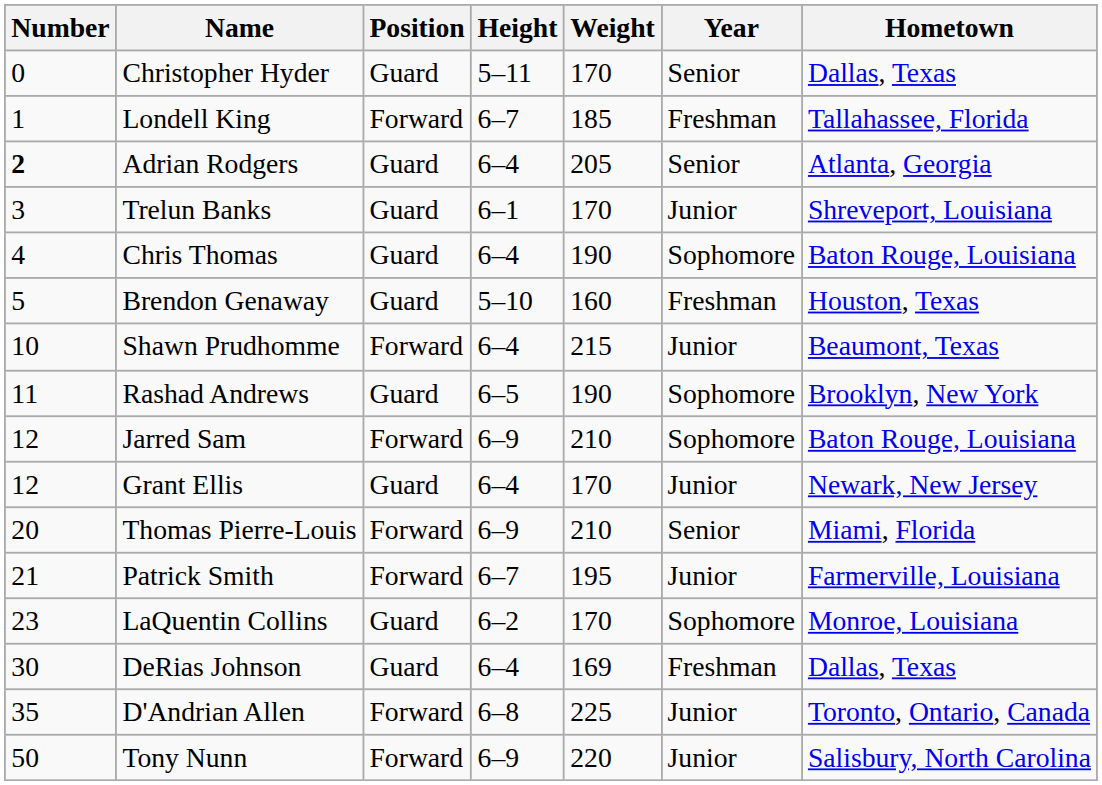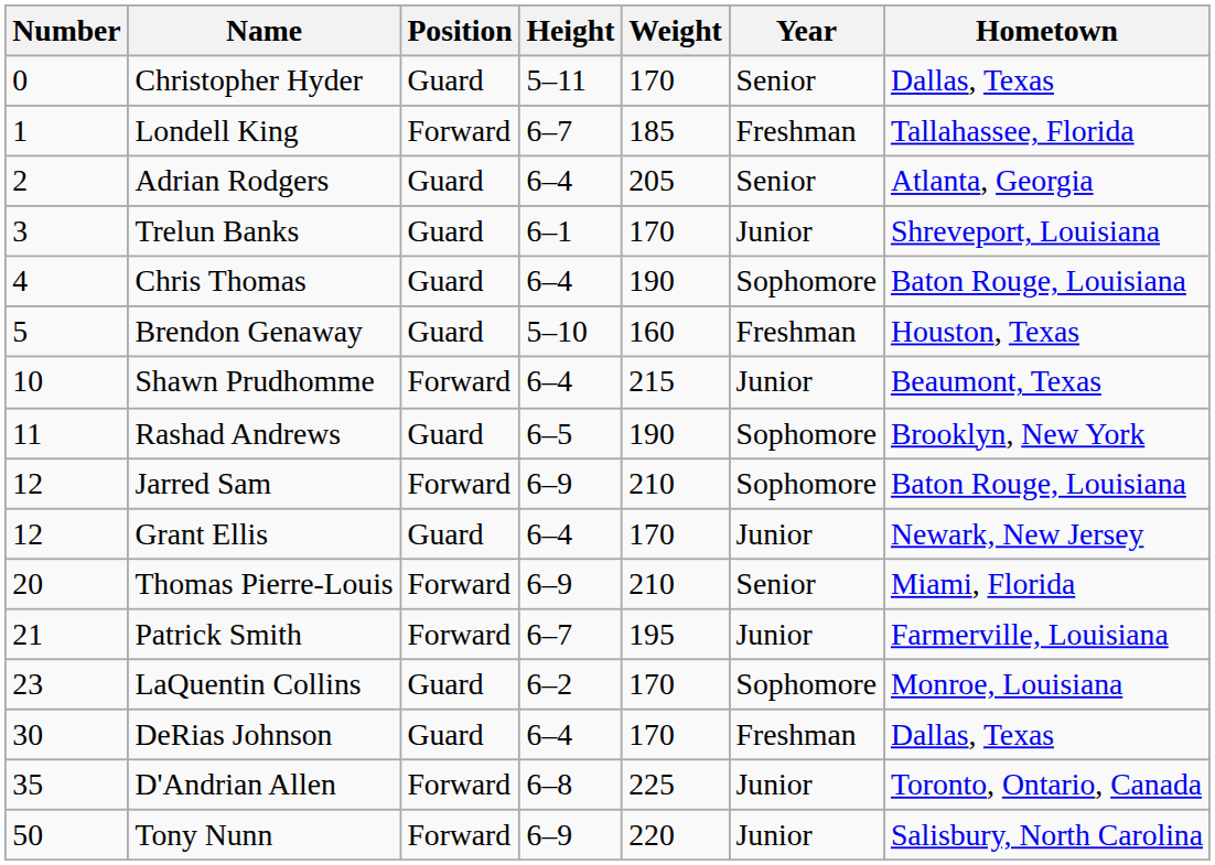 <table class="wikitable sortable" style="font-size: 95%;">
 <tr>
 <th>Number</th>
 <th>Name</th>
 <th>Position</th>
 <th>Height</th>
 <th>Weight</th>
 <th>Year</th>
 <th>Hometown</th>
 </tr>
 <tr>
 <td>0</td>
 <td>Christopher Hyder</td>
 <td>Guard</td>
 <td>5–11</td>
 <td>170</td>
 <td>Senior</td>
 <td><a href='#'>Dallas</a>, <a href='#'>Texas</a></td>
 </tr>
 <tr>
 <td>1</td>
 <td>Londell King</td>
 <td>Forward</td>
 <td>6–7</td>
 <td>185</td>
 <td>Freshman</td>
 <td><a href='#'>Tallahassee, Florida</a></td>
 </tr>
 <tr>
-<td><strong>2</strong></td>
+<td>2</td>
 <td>Adrian Rodgers</td>
 <td>Guard</td>
 <td>6–4</td>
 <td>205</td>
 <td>Senior</td>
 <td><a href='#'>Atlanta</a>, <a href='#'>Georgia</a></td>
 </tr>
 <tr>
 <td>3</td>
 <td>Trelun Banks</td>
 <td>Guard</td>
 <td>6–1</td>
 <td>170</td>
 <td>Junior</td>
 <td><a href='#'>Shreveport, Louisiana</a></td>
 </tr>
 <tr>
 <td>4</td>
 <td>Chris Thomas</td>
 <td>Guard</td>
 <td>6–4</td>
 <td>190</td>
 <td>Sophomore</td>
 <td><a href='#'>Baton Rouge, Louisiana</a></td>
 </tr>
 <tr>
 <td>5</td>
 <td>Brendon Genaway</td>
 <td>Guard</td>
 <td>5–10</td>
 <td>160</td>
 <td>Freshman</td>
 <td><a href='#'>Houston</a>, <a href='#'>Texas</a></td>
 </tr>
 <tr>
 <td>10</td>
 <td>Shawn Prudhomme</td>
 <td>Forward</td>
 <td>6–4</td>
 <td>215</td>
 <td>Junior</td>
 <td><a href='#'>Beaumont, Texas</a></td>
 </tr>
 <tr>
 <td>11</td>
 <td>Rashad Andrews</td>
 <td>Guard</td>
 <td>6–5</td>
 <td>190</td>
 <td>Sophomore</td>
 <td><a href='#'>Brooklyn</a>, <a href='#'>New York</a></td>
 </tr>
 <tr>
 <td>12</td>
 <td>Jarred Sam</td>
 <td>Forward</td>
 <td>6–9</td>
 <td>210</td>
 <td>Sophomore</td>
 <td><a href='#'>Baton Rouge, Louisiana</a></td>
 </tr>
 <tr>
 <td>12</td>
 <td>Grant Ellis</td>
 <td>Guard</td>
 <td>6–4</td>
 <td>170</td>
 <td>Junior</td>
 <td><a href='#'>Newark, New Jersey</a></td>
 </tr>
 <tr>
 <td>20</td>
 <td>Thomas Pierre-Louis</td>
 <td>Forward</td>
 <td>6–9</td>
 <td>210</td>
 <td>Senior</td>
 <td><a href='#'>Miami</a>, <a href='#'>Florida</a></td>
 </tr>
 <tr>
 <td>21</td>
 <td>Patrick Smith</td>
 <td>Forward</td>
 <td>6–7</td>
 <td>195</td>
 <td>Junior</td>
 <td><a href='#'>Farmerville, Louisiana</a></td>
 </tr>
 <tr>
 <td>23</td>
 <td>LaQuentin Collins</td>
 <td>Guard</td>
 <td>6–2</td>
 <td>170</td>
 <td>Sophomore</td>
 <td><a href='#'>Monroe, Louisiana</a></td>
 </tr>
 <tr>
 <td>30</td>
 <td>DeRias Johnson</td>
 <td>Guard</td>
 <td>6–4</td>
-<td>169</td>
+<td>170</td>
 <td>Freshman</td>
 <td><a href='#'>Dallas</a>, <a href='#'>Texas</a></td>
 </tr>
 <tr>
 <td>35</td>
 <td>D'Andrian Allen</td>
 <td>Forward</td>
 <td>6–8</td>
 <td>225</td>
 <td>Junior</td>
 <td><a href='#'>Toronto</a>, <a href='#'>Ontario</a>, <a href='#'>Canada</a></td>
 </tr>
 <tr>
 <td>50</td>
 <td>Tony Nunn</td>
 <td>Forward</td>
 <td>6–9</td>
 <td>220</td>
 <td>Junior</td>
 <td><a href='#'>Salisbury, North Carolina</a></td>
 </tr>
 </table>
